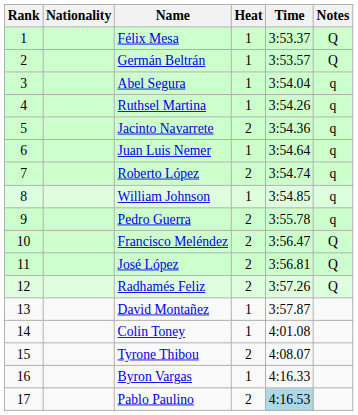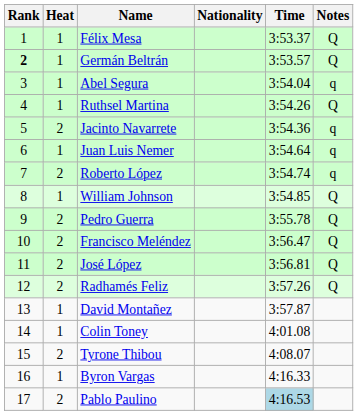 <table class="wikitable sortable" style="text-align:center; font-size:95%">
 <tr>
 <th>Rank</th>
+<th>Heat</th>
+<th>Name</th>
 <th>Nationality</th>
-<th>Name</th>
-<th>Heat</th>
 <th>Time</th>
 <th>Notes</th>
 </tr>
 <tr bgcolor=ccffcc>
 <td>1</td>
+<td>1</td>
+<td align=left><a href='#'>Félix Mesa</a></td>
 <td align=left></td>
-<td align=left><a href='#'>Félix Mesa</a></td>
-<td>1</td>
 <td>3:53.37</td>
 <td>Q</td>
 </tr>
 <tr bgcolor=ccffcc>
-<td>2</td>
+<td><strong>2</strong></td>
+<td>1</td>
+<td align=left><a href='#'>Germán Beltrán</a></td>
 <td align=left></td>
-<td align=left><a href='#'>Germán Beltrán</a></td>
-<td>1</td>
 <td>3:53.57</td>
 <td>Q</td>
 </tr>
 <tr bgcolor=ccffcc>
 <td>3</td>
+<td>1</td>
+<td align=left><a href='#'>Abel Segura</a></td>
 <td align=left></td>
-<td align=left><a href='#'>Abel Segura</a></td>
-<td>1</td>
 <td>3:54.04</td>
 <td>q</td>
 </tr>
 <tr bgcolor=ccffcc>
 <td>4</td>
+<td>1</td>
+<td align=left><a href='#'>Ruthsel Martina</a></td>
 <td align=left></td>
-<td align=left><a href='#'>Ruthsel Martina</a></td>
-<td>1</td>
 <td>3:54.26</td>
-<td>q</td>
+<td>Q</td>
 </tr>
 <tr bgcolor=ccffcc>
 <td>5</td>
+<td>2</td>
+<td align=left><a href='#'>Jacinto Navarrete</a></td>
 <td align=left></td>
-<td align=left><a href='#'>Jacinto Navarrete</a></td>
-<td>2</td>
 <td>3:54.36</td>
 <td>q</td>
 </tr>
 <tr bgcolor=ccffcc>
 <td>6</td>
+<td>1</td>
+<td align=left><a href='#'>Juan Luis Nemer</a></td>
 <td align=left></td>
-<td align=left><a href='#'>Juan Luis Nemer</a></td>
-<td>1</td>
 <td>3:54.64</td>
 <td>q</td>
 </tr>
 <tr bgcolor=ccffcc>
 <td>7</td>
+<td>2</td>
+<td align=left><a href='#'>Roberto López</a></td>
 <td align=left></td>
-<td align=left><a href='#'>Roberto López</a></td>
-<td>2</td>
 <td>3:54.74</td>
 <td>q</td>
 </tr>
 <tr bgcolor=ddffdd>
 <td>8</td>
+<td>1</td>
+<td align=left><a href='#'>William Johnson</a></td>
 <td align=left></td>
-<td align=left><a href='#'>William Johnson</a></td>
-<td>1</td>
 <td>3:54.85</td>
-<td>q</td>
+<td>Q</td>
 </tr>
 <tr bgcolor=ccffcc>
 <td>9</td>
+<td>2</td>
+<td align=left><a href='#'>Pedro Guerra</a></td>
 <td align=left></td>
-<td align=left><a href='#'>Pedro Guerra</a></td>
-<td>2</td>
 <td>3:55.78</td>
-<td>q</td>
+<td>Q</td>
 </tr>
 <tr bgcolor=ccffcc>
 <td>10</td>
+<td>2</td>
+<td align=left><a href='#'>Francisco Meléndez</a></td>
 <td align=left></td>
-<td align=left><a href='#'>Francisco Meléndez</a></td>
-<td>2</td>
 <td>3:56.47</td>
 <td>Q</td>
 </tr>
 <tr bgcolor=ccffcc>
 <td>11</td>
+<td>2</td>
+<td align=left><a href='#'>José López</a></td>
 <td align=left></td>
-<td align=left><a href='#'>José López</a></td>
-<td>2</td>
 <td>3:56.81</td>
 <td>Q</td>
 </tr>
 <tr bgcolor=ddffdd>
 <td>12</td>
+<td>2</td>
+<td align=left><a href='#'>Radhamés Feliz</a></td>
 <td align=left></td>
-<td align=left><a href='#'>Radhamés Feliz</a></td>
-<td>2</td>
 <td>3:57.26</td>
 <td>Q</td>
 </tr>
 <tr>
 <td>13</td>
+<td>1</td>
+<td align=left><a href='#'>David Montañez</a></td>
 <td align=left></td>
-<td align=left><a href='#'>David Montañez</a></td>
-<td>1</td>
 <td>3:57.87</td>
 <td></td>
 </tr>
 <tr>
 <td>14</td>
+<td>1</td>
+<td align=left><a href='#'>Colin Toney</a></td>
 <td align=left></td>
-<td align=left><a href='#'>Colin Toney</a></td>
-<td>1</td>
 <td>4:01.08</td>
 <td></td>
 </tr>
 <tr>
 <td>15</td>
+<td>2</td>
+<td align=left><a href='#'>Tyrone Thibou</a></td>
 <td align=left></td>
-<td align=left><a href='#'>Tyrone Thibou</a></td>
-<td>2</td>
 <td>4:08.07</td>
 <td></td>
 </tr>
 <tr>
 <td>16</td>
+<td>1</td>
+<td align=left><a href='#'>Byron Vargas</a></td>
 <td align=left></td>
-<td align=left><a href='#'>Byron Vargas</a></td>
-<td>1</td>
 <td>4:16.33</td>
 <td></td>
 </tr>
 <tr>
 <td>17</td>
+<td>2</td>
+<td align=left><a href='#'>Pablo Paulino</a></td>
 <td align=left></td>
-<td align=left><a href='#'>Pablo Paulino</a></td>
-<td>2</td>
 <td style="background: lightblue;">4:16.53</td>
 <td></td>
 </tr>
 </table>
